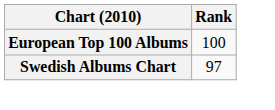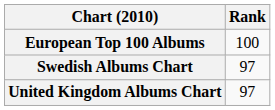 <table class="wikitable plainrowheaders sortable">
 <tr>
 <th>Chart (2010)</th>
 <th>Rank</th>
 </tr>
 <tr>
 <th scope="row">European Top 100 Albums</th>
 <td align=center>100</td>
 </tr>
 <tr>
 <th scope="row">Swedish Albums Chart</th>
 <td align=center>97</td>
 </tr>
+<tr>
+<th scope="row">United Kingdom Albums Chart</th>
+<td align=center>97</td>
+</tr>
 </table>
